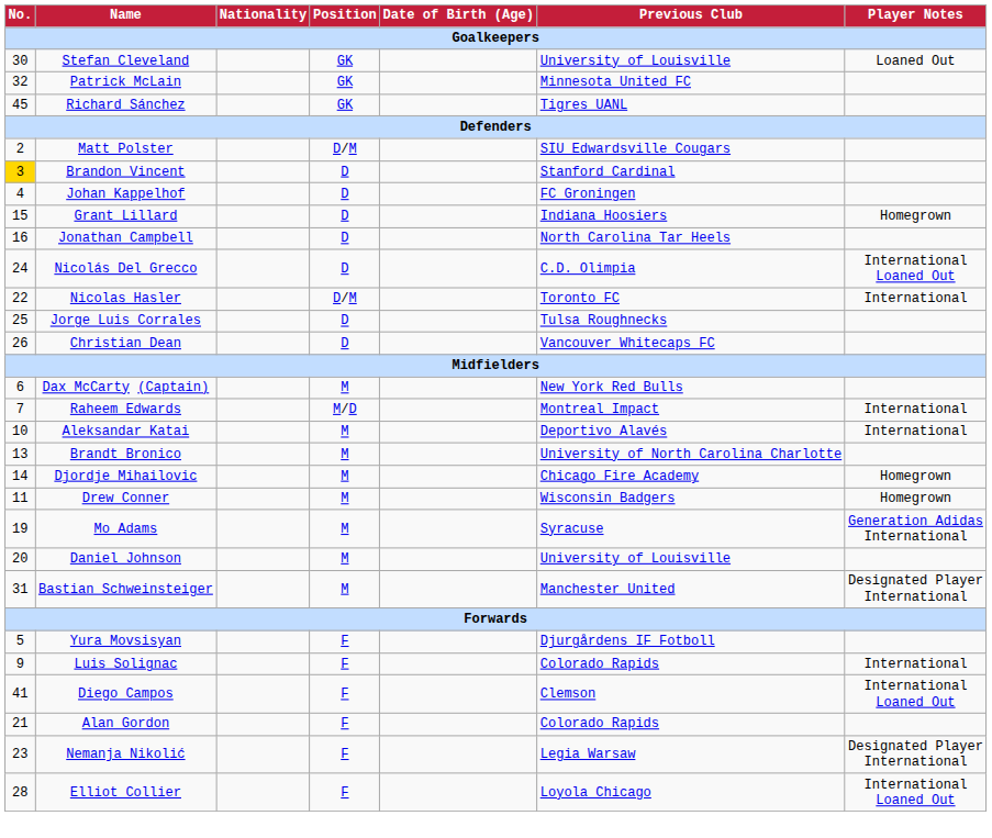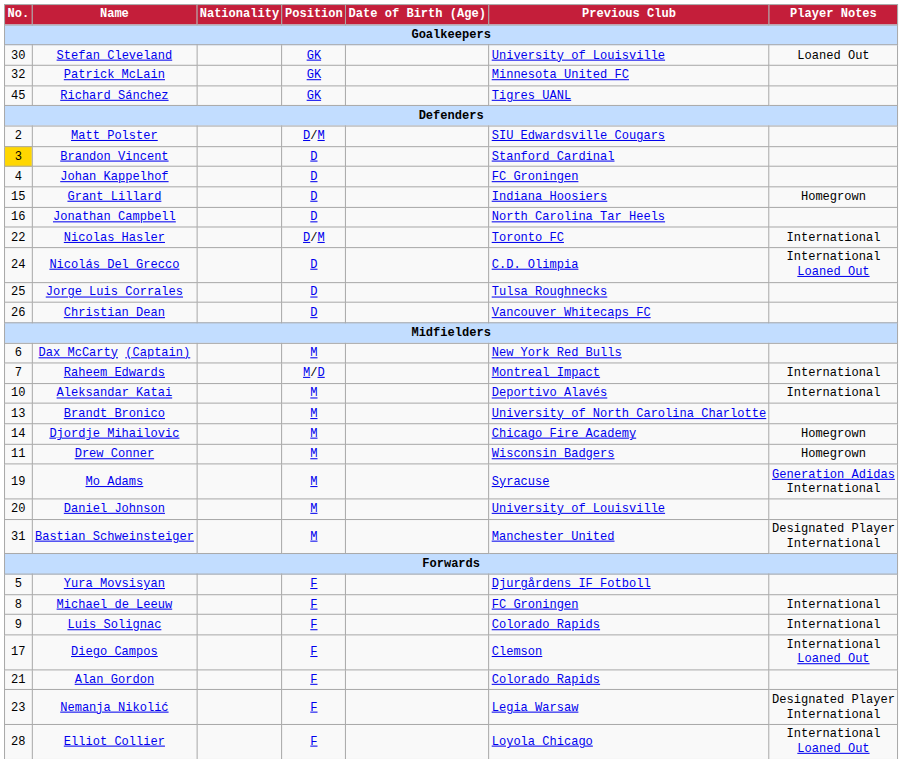 <table class="wikitable" style="text-align:center; font-size:90%;">
 <tr>
 <th style="background:#C41E3A; color:white;">No.</th>
 <th style="background:#C41E3A; color:white;">Name</th>
 <th style="background:#C41E3A; color:white;">Nationality</th>
 <th style="background:#C41E3A; color:white;">Position</th>
 <th style="background:#C41E3A; color:white;">Date of Birth (Age)</th>
 <th style="background:#C41E3A; color:white;">Previous Club</th>
 <th style="background:#C41E3A; color:white;">Player Notes</th>
 </tr>
 <tr>
 <th colspan="7" style="background:#c2ddff; color:black; text-align:center;">Goalkeepers</th>
 </tr>
 <tr>
 <td>30</td>
 <td><a href='#'>Stefan Cleveland</a></td>
 <td></td>
 <td><a href='#'>GK</a></td>
 <td></td>
 <td align="left"> <a href='#'>University of Louisville</a></td>
 <td>Loaned Out</td>
 </tr>
 <tr>
 <td>32</td>
 <td><a href='#'>Patrick McLain</a></td>
 <td></td>
 <td><a href='#'>GK</a></td>
 <td></td>
 <td align="left"> <a href='#'>Minnesota United FC</a></td>
 <td></td>
 </tr>
 <tr>
 <td>45</td>
 <td><a href='#'>Richard Sánchez</a></td>
 <td></td>
 <td><a href='#'>GK</a></td>
 <td></td>
 <td align="left"> <a href='#'>Tigres UANL</a></td>
 <td></td>
 </tr>
 <tr>
 <th colspan="7" style="background:#c2ddff; color:black; text-align:center;">Defenders</th>
 </tr>
 <tr>
 <td>2</td>
 <td><a href='#'>Matt Polster</a></td>
 <td></td>
 <td><a href='#'>D</a>/<a href='#'>M</a></td>
 <td></td>
 <td align="left"> <a href='#'>SIU Edwardsville Cougars</a></td>
 <td></td>
 </tr>
 <tr>
 <td style="background: gold;">3</td>
 <td><a href='#'>Brandon Vincent</a></td>
 <td></td>
 <td><a href='#'>D</a></td>
 <td></td>
 <td align="left"> <a href='#'>Stanford Cardinal</a></td>
 <td></td>
 </tr>
 <tr>
 <td>4</td>
 <td><a href='#'>Johan Kappelhof</a></td>
 <td></td>
 <td><a href='#'>D</a></td>
 <td></td>
 <td align="left"> <a href='#'>FC Groningen</a></td>
 <td></td>
 </tr>
 <tr>
 <td>15</td>
 <td><a href='#'>Grant Lillard</a></td>
 <td></td>
 <td><a href='#'>D</a></td>
 <td></td>
 <td align="left"> <a href='#'>Indiana Hoosiers</a></td>
 <td>Homegrown</td>
 </tr>
 <tr>
 <td>16</td>
 <td><a href='#'>Jonathan Campbell</a></td>
 <td></td>
 <td><a href='#'>D</a></td>
 <td></td>
 <td align="left"> <a href='#'>North Carolina Tar Heels</a></td>
 <td></td>
 </tr>
 <tr>
+<td>22</td>
+<td><a href='#'>Nicolas Hasler</a></td>
+<td></td>
+<td><a href='#'>D</a>/<a href='#'>M</a></td>
+<td></td>
+<td align="left"> <a href='#'>Toronto FC</a></td>
+<td>International</td>
+</tr>
+<tr>
 <td>24</td>
 <td><a href='#'>Nicolás Del Grecco</a></td>
 <td></td>
 <td><a href='#'>D</a></td>
 <td></td>
 <td align="left"> <a href='#'>C.D. Olimpia</a></td>
 <td>International<br><a href='#'>Loaned Out</a></td>
-</tr>
-<tr>
-<td>22</td>
-<td><a href='#'>Nicolas Hasler</a></td>
-<td></td>
-<td><a href='#'>D</a>/<a href='#'>M</a></td>
-<td></td>
-<td align="left"> <a href='#'>Toronto FC</a></td>
-<td>International</td>
 </tr>
 <tr>
 <td>25</td>
 <td><a href='#'>Jorge Luis Corrales</a></td>
 <td></td>
 <td><a href='#'>D</a></td>
 <td></td>
 <td align="left"> <a href='#'>Tulsa Roughnecks</a></td>
 <td></td>
 </tr>
 <tr>
 <td>26</td>
 <td><a href='#'>Christian Dean</a></td>
 <td></td>
 <td><a href='#'>D</a></td>
 <td></td>
 <td align="left"> <a href='#'>Vancouver Whitecaps FC</a></td>
 <td></td>
 </tr>
 <tr>
 <th colspan="7" style="background:#c2ddff; color:black; text-align:center;">Midfielders</th>
 </tr>
 <tr>
 <td>6</td>
 <td><a href='#'>Dax McCarty</a> <a href='#'>(Captain)</a></td>
 <td></td>
 <td><a href='#'>M</a></td>
 <td></td>
 <td align="left"> <a href='#'>New York Red Bulls</a></td>
 <td></td>
 </tr>
 <tr>
 <td>7</td>
 <td><a href='#'>Raheem Edwards</a></td>
 <td></td>
 <td><a href='#'>M</a>/<a href='#'>D</a></td>
 <td></td>
 <td align="left"> <a href='#'>Montreal Impact</a></td>
 <td>International</td>
 </tr>
 <tr>
 <td>10</td>
 <td><a href='#'>Aleksandar Katai</a></td>
 <td></td>
 <td><a href='#'>M</a></td>
 <td></td>
 <td align="left"> <a href='#'>Deportivo Alavés</a></td>
 <td>International</td>
 </tr>
 <tr>
 <td>13</td>
 <td><a href='#'>Brandt Bronico</a></td>
 <td></td>
 <td><a href='#'>M</a></td>
 <td></td>
 <td align="left"> <a href='#'>University of North Carolina Charlotte</a></td>
 <td></td>
 </tr>
 <tr>
 <td>14</td>
 <td><a href='#'>Djordje Mihailovic</a></td>
 <td></td>
 <td><a href='#'>M</a></td>
 <td></td>
 <td align="left"> <a href='#'>Chicago Fire Academy</a></td>
 <td>Homegrown</td>
 </tr>
 <tr>
 <td>11</td>
 <td><a href='#'>Drew Conner</a></td>
 <td></td>
 <td><a href='#'>M</a></td>
 <td></td>
 <td align="left"> <a href='#'>Wisconsin Badgers</a></td>
 <td>Homegrown</td>
 </tr>
 <tr>
 <td>19</td>
 <td><a href='#'>Mo Adams</a></td>
 <td></td>
 <td><a href='#'>M</a></td>
 <td></td>
 <td align="left"> <a href='#'>Syracuse</a></td>
 <td><a href='#'>Generation Adidas</a><br>International</td>
 </tr>
 <tr>
 <td>20</td>
 <td><a href='#'>Daniel Johnson</a></td>
 <td></td>
 <td><a href='#'>M</a></td>
 <td></td>
 <td align="left"> <a href='#'>University of Louisville</a></td>
 <td></td>
 </tr>
 <tr>
 <td>31</td>
 <td><a href='#'>Bastian Schweinsteiger</a></td>
 <td></td>
 <td><a href='#'>M</a></td>
 <td></td>
 <td align="left"> <a href='#'>Manchester United</a></td>
 <td>Designated Player<br>International</td>
 </tr>
 <tr>
 <th colspan="7" style="background:#c2ddff; color:black; text-align:center;">Forwards</th>
 </tr>
 <tr>
 <td>5</td>
 <td><a href='#'>Yura Movsisyan</a></td>
 <td></td>
 <td><a href='#'>F</a></td>
 <td></td>
 <td align="left"> <a href='#'>Djurgårdens IF Fotboll</a></td>
 <td></td>
 </tr>
 <tr>
+<td>8</td>
+<td><a href='#'>Michael de Leeuw</a></td>
+<td></td>
+<td><a href='#'>F</a></td>
+<td></td>
+<td align="left"> <a href='#'>FC Groningen</a></td>
+<td>International</td>
+</tr>
+<tr>
 <td>9</td>
 <td><a href='#'>Luis Solignac</a></td>
 <td></td>
 <td><a href='#'>F</a></td>
 <td></td>
 <td align="left"> <a href='#'>Colorado Rapids</a></td>
 <td>International</td>
 </tr>
 <tr>
-<td>41</td>
+<td>17</td>
 <td><a href='#'>Diego Campos</a></td>
 <td></td>
 <td><a href='#'>F</a></td>
 <td></td>
 <td align="left"> <a href='#'>Clemson</a></td>
 <td>International<br><a href='#'>Loaned Out</a></td>
 </tr>
 <tr>
 <td>21</td>
 <td><a href='#'>Alan Gordon</a></td>
 <td></td>
 <td><a href='#'>F</a></td>
 <td></td>
 <td align="left"> <a href='#'>Colorado Rapids</a></td>
 <td></td>
 </tr>
 <tr>
 <td>23</td>
 <td><a href='#'>Nemanja Nikolić</a></td>
 <td></td>
 <td><a href='#'>F</a></td>
 <td></td>
 <td align="left"> <a href='#'>Legia Warsaw</a></td>
 <td>Designated Player<br>International</td>
 </tr>
 <tr>
 <td>28</td>
 <td><a href='#'>Elliot Collier</a></td>
 <td></td>
 <td><a href='#'>F</a></td>
 <td></td>
 <td align="left"> <a href='#'>Loyola Chicago</a></td>
 <td>International<br><a href='#'>Loaned Out</a></td>
 </tr>
 <tr>
 </tr>
 </table>
